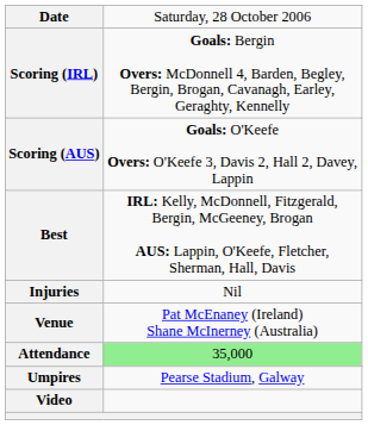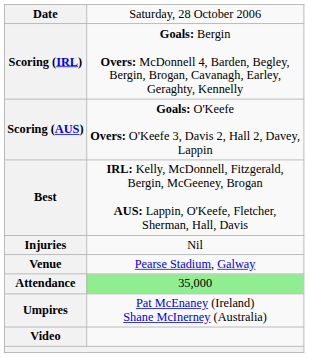 <table class="wikitable">
 <tr>
 <th>Date</th>
 <td width="275" align="center">Saturday, 28 October 2006</td>
 </tr>
 <tr>
 <th>Scoring (<a href='#'>IRL</a>)</th>
 <td width="275" align="center"><strong>Goals:</strong> Bergin <br><br><strong>Overs:</strong> McDonnell 4, Barden, Begley, Bergin, Brogan, Cavanagh, Earley, Geraghty, Kennelly</td>
 </tr>
 <tr>
 <th>Scoring (<a href='#'>AUS</a>)</th>
 <td width="275" align="center"><strong>Goals:</strong> O'Keefe <br><br><strong>Overs:</strong> O'Keefe 3, Davis 2, Hall 2, Davey, Lappin</td>
 </tr>
 <tr>
 <th>Best</th>
 <td width="275" align="center"><strong>IRL:</strong> Kelly, McDonnell, Fitzgerald, Bergin, McGeeney, Brogan <br><br><strong>AUS:</strong> Lappin, O'Keefe, Fletcher, Sherman, Hall, Davis</td>
 </tr>
 <tr>
 <th>Injuries</th>
 <td width="275" align="center">Nil</td>
 </tr>
 <tr>
 <th>Venue</th>
-<td width="275" align="center"><a href='#'>Pat McEnaney</a> (Ireland)<br><a href='#'>Shane McInerney</a> (Australia)</td>
+<td width="275" align="center"><a href='#'>Pearse Stadium</a>, <a href='#'>Galway</a></td>
 </tr>
 <tr>
 <th>Attendance</th>
 <td width="275" align="center" style="background: lightgreen;">35,000</td>
 </tr>
 <tr>
 <th>Umpires</th>
-<td width="275" align="center"><a href='#'>Pearse Stadium</a>, <a href='#'>Galway</a></td>
+<td width="275" align="center"><a href='#'>Pat McEnaney</a> (Ireland)<br><a href='#'>Shane McInerney</a> (Australia)</td>
 </tr>
 <tr>
 <th>Video</th>
 <td width="275" align="center"><em></em></td>
 </tr>
 <tr>
 <th colspan="2"></th>
 </tr>
 </table>
